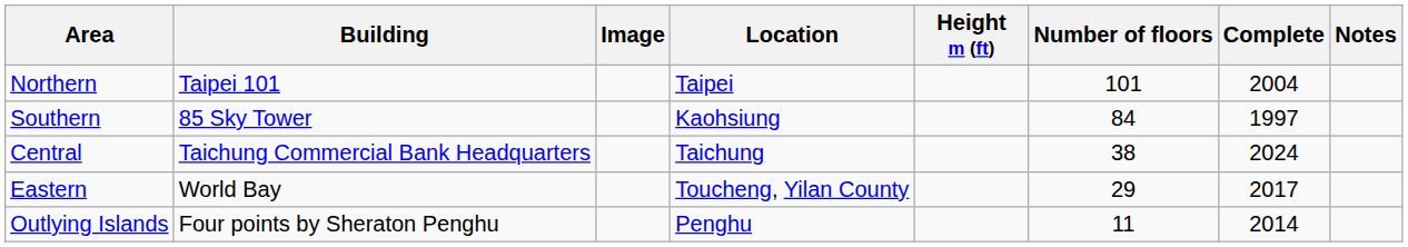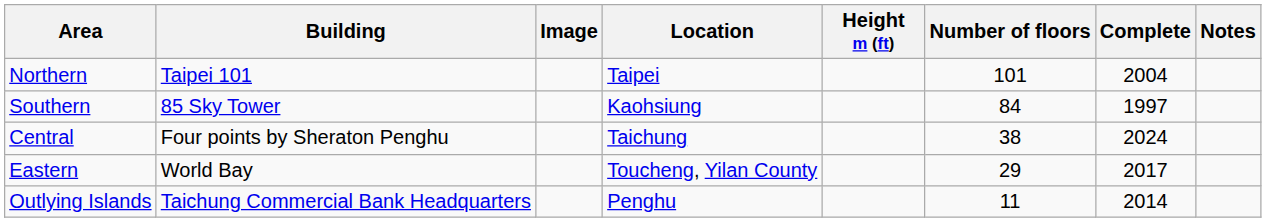 <table class="wikitable sortable">
 <tr>
 <th>Area</th>
 <th>Building</th>
 <th class="unsortable">Image</th>
 <th>Location</th>
 <th width="75px">Height<br><small><a href='#'>m</a> (<a href='#'>ft</a>)</small></th>
 <th>Number of floors</th>
 <th>Complete</th>
 <th class="unsortable">Notes</th>
 </tr>
 <tr>
 <td><a href='#'>Northern</a></td>
 <td><a href='#'>Taipei 101</a></td>
 <td></td>
 <td><a href='#'>Taipei</a></td>
 <td align="center"></td>
 <td align="center">101</td>
 <td align="center">2004</td>
 <td></td>
 </tr>
 <tr>
 <td><a href='#'>Southern</a></td>
 <td><a href='#'>85 Sky Tower</a></td>
 <td></td>
 <td><a href='#'>Kaohsiung</a></td>
 <td align="center"></td>
 <td align="center">84</td>
 <td align="center">1997</td>
 <td></td>
 </tr>
 <tr>
 <td><a href='#'>Central</a></td>
-<td><a href='#'>Taichung Commercial Bank Headquarters</a></td>
+<td>Four points by Sheraton Penghu</td>
 <td></td>
 <td><a href='#'>Taichung</a></td>
 <td align="center"></td>
 <td align="center">38</td>
 <td align="center">2024</td>
 <td></td>
 </tr>
 <tr>
 <td><a href='#'>Eastern</a></td>
 <td>World Bay</td>
 <td></td>
 <td><a href='#'>Toucheng</a>, <a href='#'>Yilan County</a></td>
 <td align="center"></td>
 <td align="center">29</td>
 <td align="center">2017</td>
 <td></td>
 </tr>
 <tr>
 <td><a href='#'>Outlying Islands</a></td>
-<td>Four points by Sheraton Penghu</td>
+<td><a href='#'>Taichung Commercial Bank Headquarters</a></td>
 <td></td>
 <td><a href='#'>Penghu</a></td>
 <td align="center"></td>
 <td align="center">11</td>
 <td align="center">2014</td>
 <td></td>
 </tr>
 </table>
